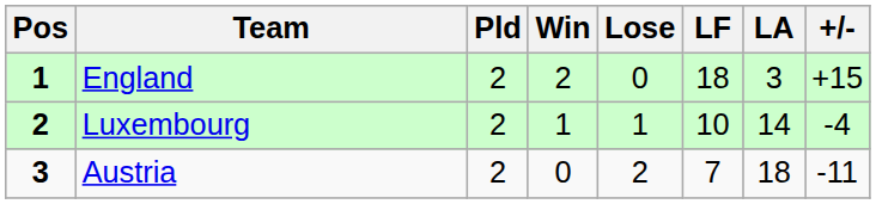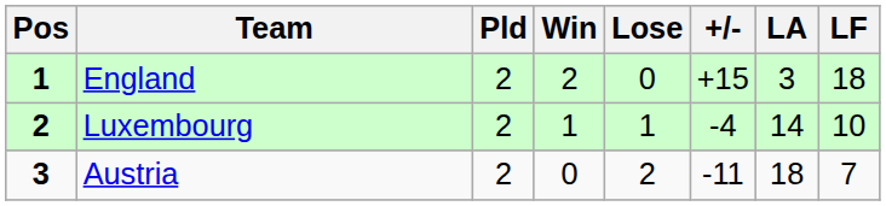 <table class="wikitable" style="font-size: 100%">
 <tr>
 <th width=20>Pos</th>
 <th width=200>Team</th>
 <th width=25>Pld</th>
 <th width=25>Win</th>
 <th width=25>Lose</th>
+<th width=25>+/-</th>
+<th width=25>LA</th>
 <th width=25>LF</th>
-<th width=25>LA</th>
-<th width=25>+/-</th>
 </tr>
 <tr align=center style="background: #ccffcc;">
 <td><strong>1</strong></td>
 <td align="left"> <a href='#'>England</a></td>
 <td>2</td>
 <td>2</td>
 <td>0</td>
+<td>+15</td>
+<td>3</td>
 <td>18</td>
-<td>3</td>
-<td>+15</td>
 </tr>
 <tr align=center style="background: #ccffcc;">
 <td><strong>2</strong></td>
 <td align="left"> <a href='#'>Luxembourg</a></td>
 <td>2</td>
 <td>1</td>
 <td>1</td>
+<td>-4</td>
+<td>14</td>
 <td>10</td>
-<td>14</td>
-<td>-4</td>
 </tr>
 <tr align=center>
 <td><strong>3</strong></td>
 <td align="left"> <a href='#'>Austria</a></td>
 <td>2</td>
 <td>0</td>
 <td>2</td>
+<td>-11</td>
+<td>18</td>
 <td>7</td>
-<td>18</td>
-<td>-11</td>
 </tr>
 </table>
